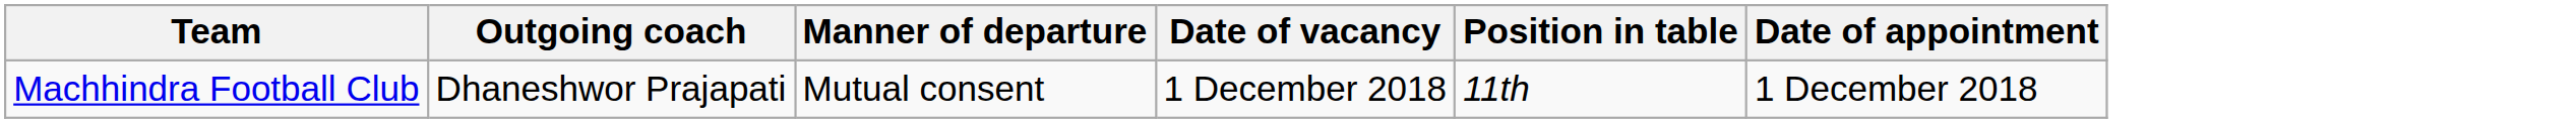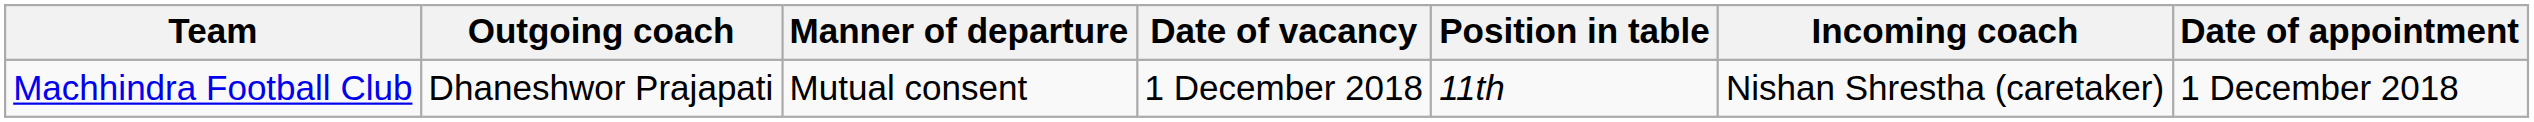 <table class="wikitable">
 <tr>
 <th>Team</th>
 <th>Outgoing coach</th>
 <th>Manner of departure</th>
 <th>Date of vacancy</th>
 <th>Position in table</th>
+<th>Incoming coach</th>
 <th>Date of appointment</th>
 </tr>
 <tr>
 <td><a href='#'>Machhindra Football Club</a></td>
 <td> Dhaneshwor Prajapati</td>
 <td>Mutual consent</td>
 <td>1 December 2018</td>
 <td><em>11th</em></td>
+<td> Nishan Shrestha (caretaker)</td>
 <td>1 December 2018</td>
 </tr>
 </table>
